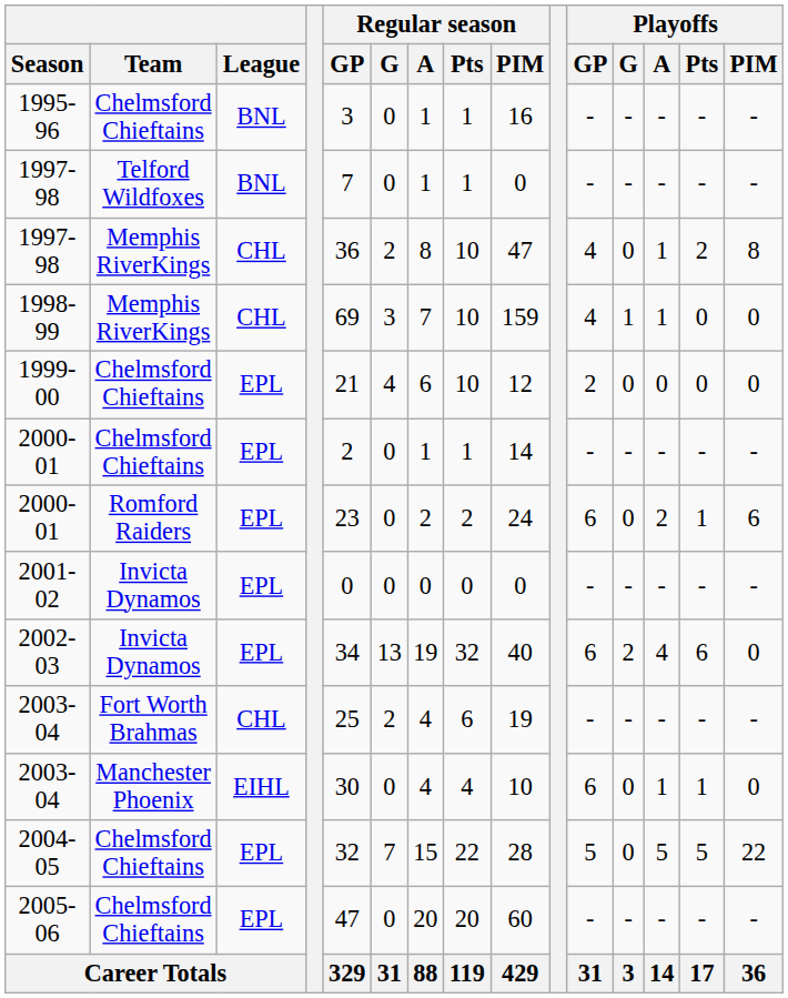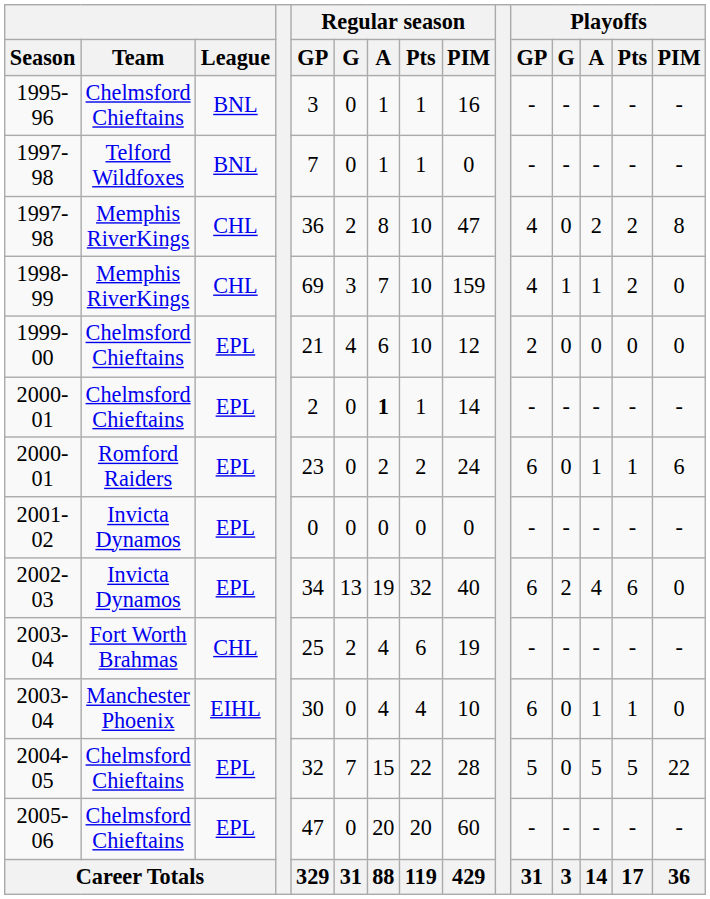 <table class="wikitable"| BORDER="0" CELLPADDING="1" CELLSPACING="0" width="75%" style="text-align:center">
 <tr bgcolor="#e0e0e0">
 <th colspan="3" bgcolor="#ffffff"> </th>
 <th rowspan="99" bgcolor="#ffffff"> </th>
 <th colspan="5">Regular season</th>
 <th rowspan="99" bgcolor="#ffffff"> </th>
 <th colspan="5">Playoffs</th>
 </tr>
 <tr bgcolor="#e0e0e0">
 <th>Season</th>
 <th>Team</th>
 <th>League</th>
 <th>GP</th>
 <th>G</th>
 <th>A</th>
 <th>Pts</th>
 <th>PIM</th>
 <th>GP</th>
 <th>G</th>
 <th>A</th>
 <th>Pts</th>
 <th>PIM</th>
 </tr>
 <tr ALIGN="center">
 <td>1995-96</td>
 <td><a href='#'>Chelmsford Chieftains</a></td>
 <td><a href='#'>BNL</a></td>
 <td>3</td>
 <td>0</td>
 <td>1</td>
 <td>1</td>
 <td>16</td>
 <td>-</td>
 <td>-</td>
 <td>-</td>
 <td>-</td>
 <td>-</td>
 </tr>
 <tr ALIGN="center">
 <td>1997-98</td>
 <td><a href='#'>Telford Wildfoxes</a></td>
 <td><a href='#'>BNL</a></td>
 <td>7</td>
 <td>0</td>
 <td>1</td>
 <td>1</td>
 <td>0</td>
 <td>-</td>
 <td>-</td>
 <td>-</td>
 <td>-</td>
 <td>-</td>
 </tr>
 <tr ALIGN="center">
 <td>1997-98</td>
 <td><a href='#'>Memphis RiverKings</a></td>
 <td><a href='#'>CHL</a></td>
 <td>36</td>
 <td>2</td>
 <td>8</td>
 <td>10</td>
 <td>47</td>
 <td>4</td>
 <td>0</td>
-<td>1</td>
+<td>2</td>
 <td>2</td>
 <td>8</td>
 </tr>
 <tr ALIGN="center">
 <td>1998-99</td>
 <td><a href='#'>Memphis RiverKings</a></td>
 <td><a href='#'>CHL</a></td>
 <td>69</td>
 <td>3</td>
 <td>7</td>
 <td>10</td>
 <td>159</td>
 <td>4</td>
 <td>1</td>
 <td>1</td>
-<td>0</td>
+<td>2</td>
 <td>0</td>
 </tr>
 <tr ALIGN="center">
 <td>1999-00</td>
 <td><a href='#'>Chelmsford Chieftains</a></td>
 <td><a href='#'>EPL</a></td>
 <td>21</td>
 <td>4</td>
 <td>6</td>
 <td>10</td>
 <td>12</td>
 <td>2</td>
 <td>0</td>
 <td>0</td>
 <td>0</td>
 <td>0</td>
 </tr>
 <tr ALIGN="center">
 <td>2000-01</td>
 <td><a href='#'>Chelmsford Chieftains</a></td>
 <td><a href='#'>EPL</a></td>
 <td>2</td>
 <td>0</td>
-<td>1</td>
+<td><strong>1</strong></td>
 <td>1</td>
 <td>14</td>
 <td>-</td>
 <td>-</td>
 <td>-</td>
 <td>-</td>
 <td>-</td>
 </tr>
 <tr ALIGN="center">
 <td>2000-01</td>
 <td><a href='#'>Romford Raiders</a></td>
 <td><a href='#'>EPL</a></td>
 <td>23</td>
 <td>0</td>
 <td>2</td>
 <td>2</td>
 <td>24</td>
 <td>6</td>
 <td>0</td>
-<td>2</td>
+<td>1</td>
 <td>1</td>
 <td>6</td>
 </tr>
 <tr ALIGN="center">
 <td>2001-02</td>
 <td><a href='#'>Invicta Dynamos</a></td>
 <td><a href='#'>EPL</a></td>
 <td>0</td>
 <td>0</td>
 <td>0</td>
 <td>0</td>
 <td>0</td>
 <td>-</td>
 <td>-</td>
 <td>-</td>
 <td>-</td>
 <td>-</td>
 </tr>
 <tr ALIGN="center">
 <td>2002-03</td>
 <td><a href='#'>Invicta Dynamos</a></td>
 <td><a href='#'>EPL</a></td>
 <td>34</td>
 <td>13</td>
 <td>19</td>
 <td>32</td>
 <td>40</td>
 <td>6</td>
 <td>2</td>
 <td>4</td>
 <td>6</td>
 <td>0</td>
 </tr>
 <tr ALIGN="center">
 <td>2003-04</td>
 <td><a href='#'>Fort Worth Brahmas</a></td>
 <td><a href='#'>CHL</a></td>
 <td>25</td>
 <td>2</td>
 <td>4</td>
 <td>6</td>
 <td>19</td>
 <td>-</td>
 <td>-</td>
 <td>-</td>
 <td>-</td>
 <td>-</td>
 </tr>
 <tr ALIGN="center">
 <td>2003-04</td>
 <td><a href='#'>Manchester Phoenix</a></td>
 <td><a href='#'>EIHL</a></td>
 <td>30</td>
 <td>0</td>
 <td>4</td>
 <td>4</td>
 <td>10</td>
 <td>6</td>
 <td>0</td>
 <td>1</td>
 <td>1</td>
 <td>0</td>
 </tr>
 <tr ALIGN="center">
 <td>2004-05</td>
 <td><a href='#'>Chelmsford Chieftains</a></td>
 <td><a href='#'>EPL</a></td>
 <td>32</td>
 <td>7</td>
 <td>15</td>
 <td>22</td>
 <td>28</td>
 <td>5</td>
 <td>0</td>
 <td>5</td>
 <td>5</td>
 <td>22</td>
 </tr>
 <tr ALIGN="center">
 <td>2005-06</td>
 <td><a href='#'>Chelmsford Chieftains</a></td>
 <td><a href='#'>EPL</a></td>
 <td>47</td>
 <td>0</td>
 <td>20</td>
 <td>20</td>
 <td>60</td>
 <td>-</td>
 <td>-</td>
 <td>-</td>
 <td>-</td>
 <td>-</td>
 </tr>
 <tr bgcolor="#e0e0e0">
 <th colspan="3">Career Totals</th>
 <th>329</th>
 <th>31</th>
 <th>88</th>
 <th>119</th>
 <th>429</th>
 <th>31</th>
 <th>3</th>
 <th>14</th>
 <th>17</th>
 <th>36</th>
 </tr>
 </table>
